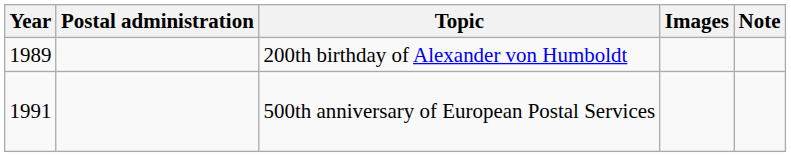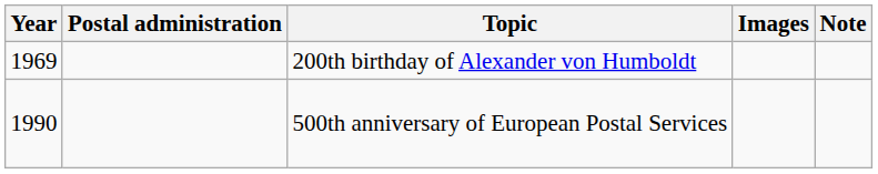 <table class="wikitable">
 <tr>
 <th>Year</th>
 <th>Postal administration</th>
 <th>Topic</th>
 <th>Images</th>
 <th>Note</th>
 </tr>
 <tr>
-<td>1989</td>
+<td>1969</td>
 <td></td>
 <td>200th birthday of <a href='#'>Alexander von Humboldt</a></td>
 <td></td>
 <td></td>
 </tr>
 <tr>
-<td>1991</td>
+<td>1990</td>
 <td><br><br><br></td>
 <td>500th anniversary of European Postal Services</td>
 <td></td>
 <td></td>
 </tr>
 </table>
